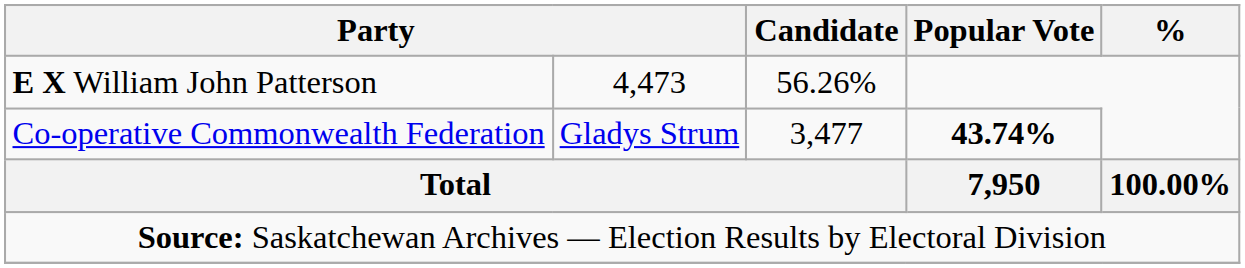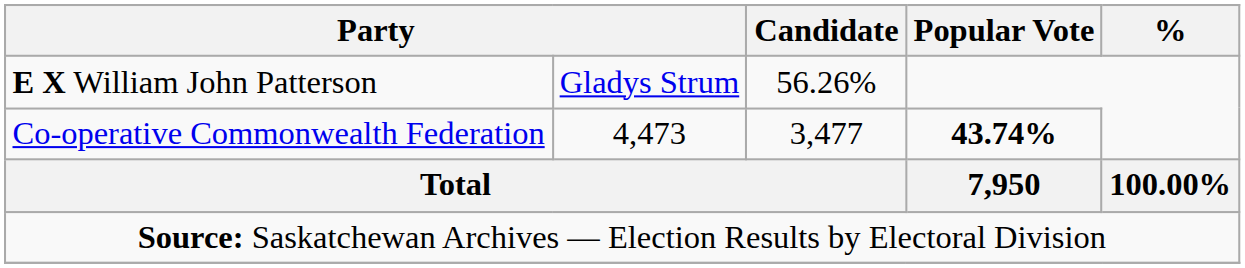 <table class="wikitable">
 <tr>
 <th colspan="2">Party</th>
 <th>Candidate</th>
 <th>Popular Vote</th>
 <th>%</th>
 </tr>
 <tr>
 <td><strong>E</strong> <strong>X</strong> William John Patterson</td>
-<td align=center>4,473</td>
+<td><a href='#'>Gladys Strum</a></td>
 <td align=center>56.26%</td>
 </tr>
 <tr>
 <td><a href='#'>Co-operative Commonwealth Federation</a></td>
-<td><a href='#'>Gladys Strum</a></td>
+<td align=center>4,473</td>
 <td align=center>3,477</td>
 <td align=center><strong>43.74%</strong></td>
 </tr>
 <tr>
 <th colspan=3>Total</th>
 <th>7,950</th>
 <th>100.00%</th>
 </tr>
 <tr>
 <td align="center" colspan=5><strong>Source:</strong> Saskatchewan Archives — Election Results by Electoral Division</td>
 </tr>
 <tr>
 </tr>
 </table>
